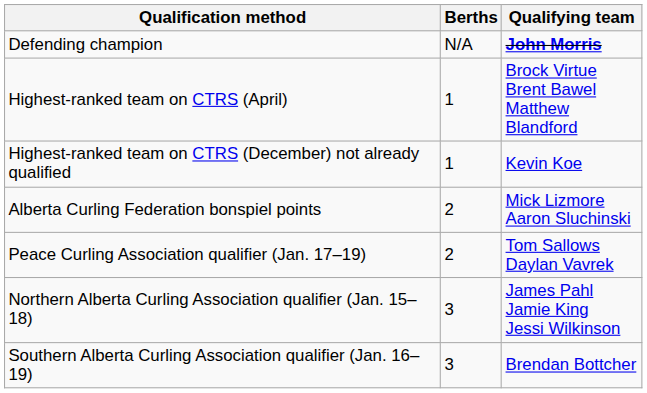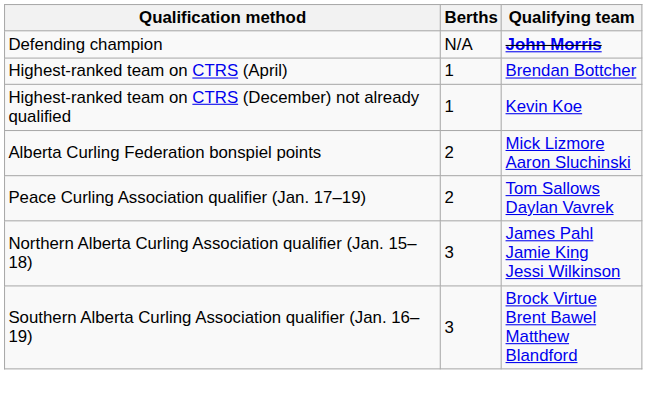 <table class=wikitable>
 <tr>
 <th>Qualification method</th>
 <th>Berths</th>
 <th>Qualifying team</th>
 </tr>
 <tr>
 <td>Defending champion</td>
 <td>N/A</td>
 <td><strong><s><a href='#'>John Morris</a></s></strong></td>
 </tr>
 <tr>
 <td>Highest-ranked team on <a href='#'>CTRS</a> (April)</td>
 <td>1</td>
-<td><a href='#'>Brock Virtue</a> <br> <a href='#'>Brent Bawel</a> <br> <a href='#'>Matthew Blandford</a></td>
+<td><a href='#'>Brendan Bottcher</a></td>
 </tr>
 <tr>
 <td>Highest-ranked team on <a href='#'>CTRS</a> (December) not already qualified</td>
 <td>1</td>
 <td><a href='#'>Kevin Koe</a></td>
 </tr>
 <tr>
 <td>Alberta Curling Federation bonspiel points</td>
 <td>2</td>
 <td><a href='#'>Mick Lizmore</a> <br> <a href='#'>Aaron Sluchinski</a></td>
 </tr>
 <tr>
 <td>Peace Curling Association qualifier (Jan. 17–19)</td>
 <td>2</td>
 <td><a href='#'>Tom Sallows</a> <br> <a href='#'>Daylan Vavrek</a></td>
 </tr>
 <tr>
 <td>Northern Alberta Curling Association qualifier (Jan. 15–18)</td>
 <td>3</td>
 <td><a href='#'>James Pahl</a> <br> <a href='#'>Jamie King</a> <br> <a href='#'>Jessi Wilkinson</a></td>
 </tr>
 <tr>
 <td>Southern Alberta Curling Association qualifier (Jan. 16–19)</td>
 <td>3</td>
-<td><a href='#'>Brendan Bottcher</a></td>
+<td><a href='#'>Brock Virtue</a> <br> <a href='#'>Brent Bawel</a> <br> <a href='#'>Matthew Blandford</a></td>
 </tr>
 </table>
